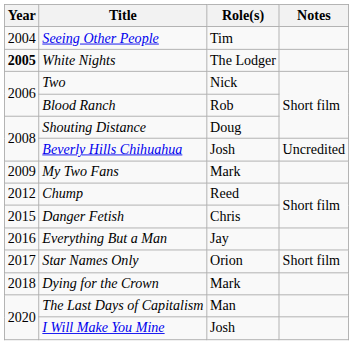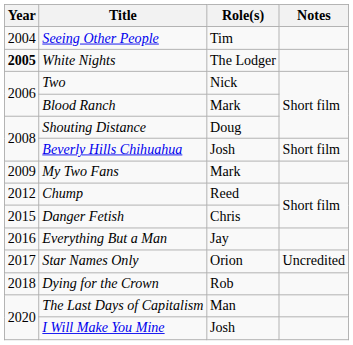 <table class="wikitable plainrowheaders sortable">
 <tr>
 <th scope="col">Year</th>
 <th scope="col">Title</th>
 <th scope="col">Role(s)</th>
 <th scope="col" class="unsortable">Notes</th>
 </tr>
 <tr>
 <td>2004</td>
 <td><em><a href='#'>Seeing Other People</a></em></td>
 <td>Tim</td>
 <td></td>
 </tr>
 <tr>
 <td><strong>2005</strong></td>
 <td><em>White Nights</em></td>
 <td>The Lodger</td>
 <td></td>
 </tr>
 <tr>
 <td rowspan=2>2006</td>
 <td><em>Two</em></td>
 <td>Nick</td>
 <td rowspan=3>Short film</td>
 </tr>
 <tr>
 <td><em>Blood Ranch</em></td>
-<td>Rob</td>
+<td>Mark</td>
 </tr>
 <tr>
 <td rowspan=2>2008</td>
 <td><em>Shouting Distance</em></td>
 <td>Doug</td>
 </tr>
 <tr>
 <td><em><a href='#'>Beverly Hills Chihuahua</a></em></td>
 <td>Josh</td>
-<td>Uncredited</td>
+<td>Short film</td>
 </tr>
 <tr>
 <td>2009</td>
 <td><em>My Two Fans</em></td>
 <td>Mark</td>
 <td></td>
 </tr>
 <tr>
 <td>2012</td>
 <td><em>Chump</em></td>
 <td>Reed</td>
 <td rowspan=2>Short film</td>
 </tr>
 <tr>
 <td>2015</td>
 <td><em>Danger Fetish</em></td>
 <td>Chris</td>
 </tr>
 <tr>
 <td>2016</td>
 <td><em>Everything But a Man</em></td>
 <td>Jay</td>
 <td></td>
 </tr>
 <tr>
 <td>2017</td>
 <td><em>Star Names Only</em></td>
 <td>Orion</td>
-<td>Short film</td>
+<td>Uncredited</td>
 </tr>
 <tr>
 <td>2018</td>
 <td><em>Dying for the Crown</em></td>
-<td>Mark</td>
+<td>Rob</td>
 <td></td>
 </tr>
 <tr>
 <td rowspan=2>2020</td>
 <td><em>The Last Days of Capitalism</em></td>
 <td>Man</td>
 <td></td>
 </tr>
 <tr>
 <td><em><a href='#'>I Will Make You Mine</a></em></td>
 <td>Josh</td>
 <td></td>
 </tr>
 </table>
